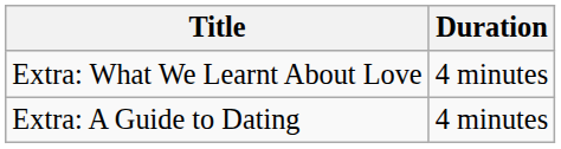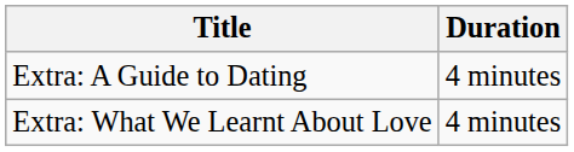 <table class="wikitable">
 <tr>
 <th>Title</th>
 <th>Duration</th>
 </tr>
 <tr>
+<td>Extra: A Guide to Dating</td>
+<td>4 minutes</td>
+</tr>
+<tr>
 <td>Extra: What We Learnt About Love</td>
 <td>4 minutes</td>
 </tr>
-<tr>
-<td>Extra: A Guide to Dating</td>
-<td>4 minutes</td>
-</tr>
 </table>
